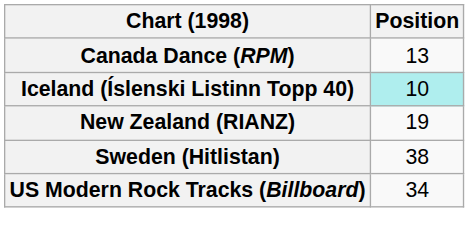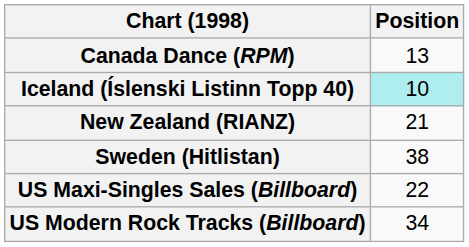 <table class="wikitable sortable plainrowheaders" style="text-align:center">
 <tr>
 <th scope="col">Chart (1998)</th>
 <th scope="col">Position</th>
 </tr>
 <tr>
 <th scope="row">Canada Dance (<em>RPM</em>)</th>
 <td>13</td>
 </tr>
 <tr>
 <th scope="row">Iceland (Íslenski Listinn Topp 40)</th>
 <td style="background: paleturquoise;">10</td>
 </tr>
 <tr>
 <th scope="row">New Zealand (RIANZ)</th>
-<td>19</td>
+<td>21</td>
 </tr>
 <tr>
 <th scope="row">Sweden (Hitlistan)</th>
 <td>38</td>
 </tr>
 <tr>
+<th scope="row">US Maxi-Singles Sales (<em>Billboard</em>)</th>
+<td>22</td>
+</tr>
+<tr>
 <th scope="row">US Modern Rock Tracks (<em>Billboard</em>)</th>
 <td>34</td>
 </tr>
 </table>
